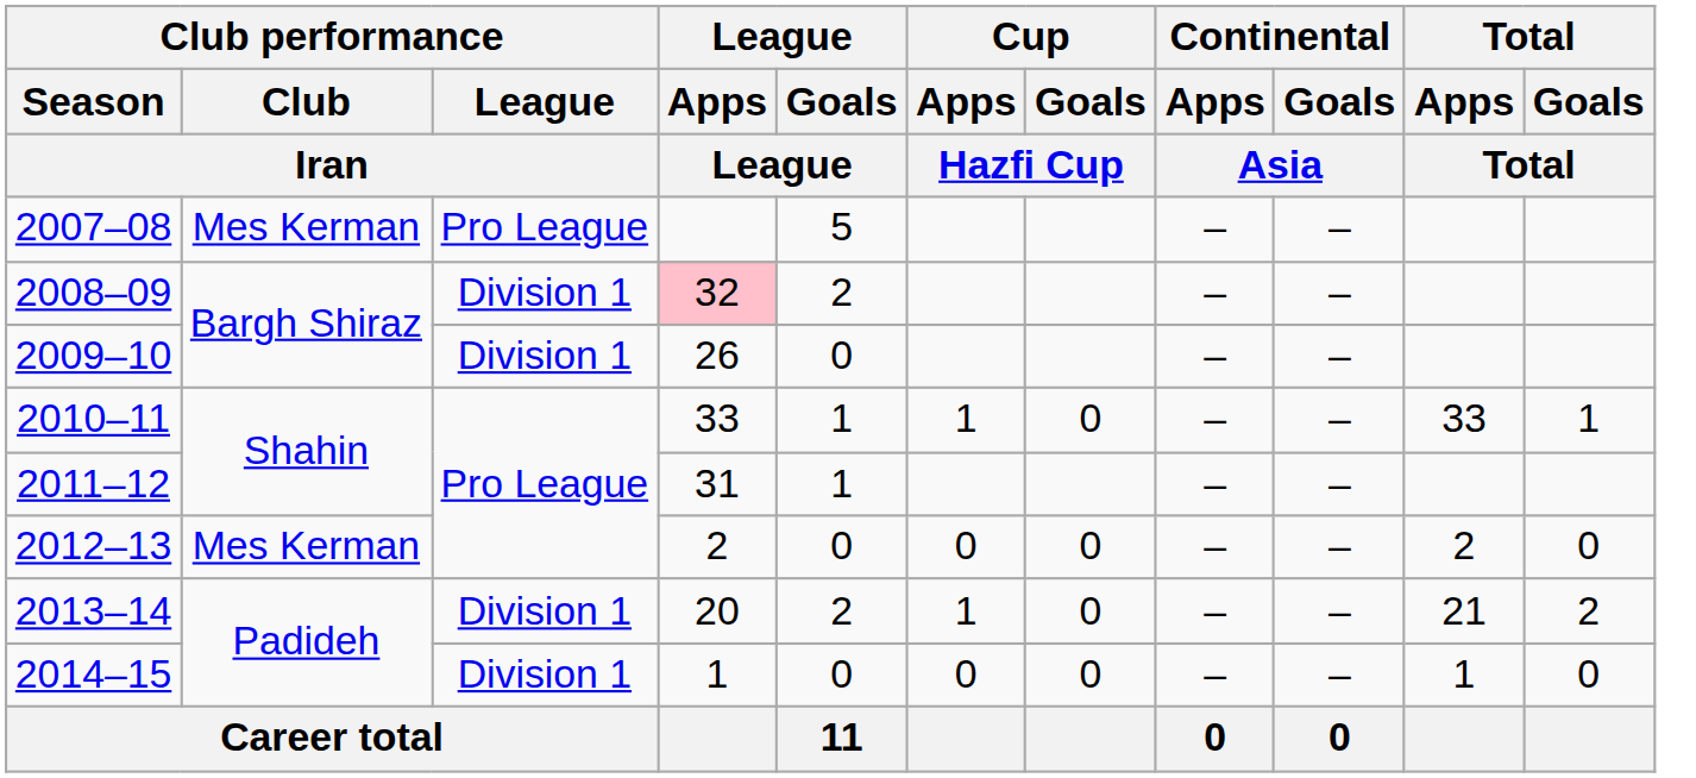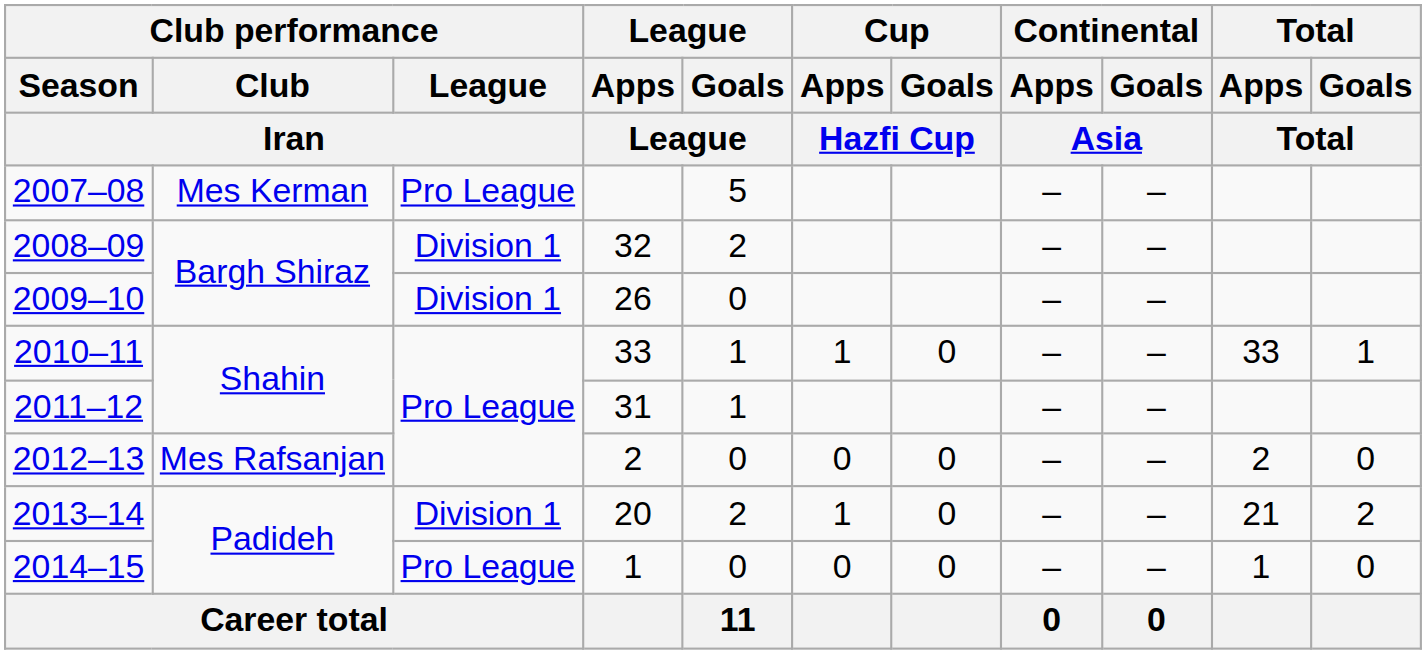 <table class="wikitable" style="text-align:center">
 <tr>
 <th colspan=3>Club performance</th>
 <th colspan=2>League</th>
 <th colspan=2>Cup</th>
 <th colspan=2>Continental</th>
 <th colspan=2>Total</th>
 </tr>
 <tr>
 <th>Season</th>
 <th>Club</th>
 <th>League</th>
 <th>Apps</th>
 <th>Goals</th>
 <th>Apps</th>
 <th>Goals</th>
 <th>Apps</th>
 <th>Goals</th>
 <th>Apps</th>
 <th>Goals</th>
 </tr>
 <tr>
 <th colspan=3>Iran</th>
 <th colspan=2>League</th>
 <th colspan=2><a href='#'>Hazfi Cup</a></th>
 <th colspan=2><a href='#'>Asia</a></th>
 <th colspan=2>Total</th>
 </tr>
 <tr>
 <td><a href='#'>2007–08</a></td>
 <td><a href='#'>Mes Kerman</a></td>
 <td><a href='#'>Pro League</a></td>
 <td></td>
 <td>5</td>
 <td></td>
 <td></td>
 <td>–</td>
 <td>–</td>
 <td></td>
 <td></td>
 </tr>
 <tr>
 <td><a href='#'>2008–09</a></td>
 <td rowspan="2"><a href='#'>Bargh Shiraz</a></td>
 <td><a href='#'>Division 1</a></td>
-<td style="background: pink;">32</td>
+<td>32</td>
 <td>2</td>
 <td></td>
 <td></td>
 <td>–</td>
 <td>–</td>
 <td></td>
 <td></td>
 </tr>
 <tr>
 <td><a href='#'>2009–10</a></td>
 <td><a href='#'>Division 1</a></td>
 <td>26</td>
 <td>0</td>
 <td></td>
 <td></td>
 <td>–</td>
 <td>–</td>
 <td></td>
 <td></td>
 </tr>
 <tr>
 <td><a href='#'>2010–11</a></td>
 <td rowspan="2"><a href='#'>Shahin</a></td>
 <td rowspan="3"><a href='#'>Pro League</a></td>
 <td>33</td>
 <td>1</td>
 <td>1</td>
 <td>0</td>
 <td>–</td>
 <td>–</td>
 <td>33</td>
 <td>1</td>
 </tr>
 <tr>
 <td><a href='#'>2011–12</a></td>
 <td>31</td>
 <td>1</td>
 <td></td>
 <td></td>
 <td>–</td>
 <td>–</td>
 <td></td>
 <td></td>
 </tr>
 <tr>
 <td><a href='#'>2012–13</a></td>
-<td><a href='#'>Mes Kerman</a></td>
+<td><a href='#'>Mes Rafsanjan</a></td>
 <td>2</td>
 <td>0</td>
 <td>0</td>
 <td>0</td>
 <td>–</td>
 <td>–</td>
 <td>2</td>
 <td>0</td>
 </tr>
 <tr>
 <td><a href='#'>2013–14</a></td>
 <td rowspan="2"><a href='#'>Padideh</a></td>
 <td><a href='#'>Division 1</a></td>
 <td>20</td>
 <td>2</td>
 <td>1</td>
 <td>0</td>
 <td>–</td>
 <td>–</td>
 <td>21</td>
 <td>2</td>
 </tr>
 <tr>
 <td><a href='#'>2014–15</a></td>
-<td><a href='#'>Division 1</a></td>
+<td><a href='#'>Pro League</a></td>
 <td>1</td>
 <td>0</td>
 <td>0</td>
 <td>0</td>
 <td>–</td>
 <td>–</td>
 <td>1</td>
 <td>0</td>
 </tr>
 <tr>
 <th colspan=3>Career total</th>
 <th></th>
 <th>11</th>
 <th></th>
 <th></th>
 <th>0</th>
 <th>0</th>
 <th></th>
 <th></th>
 </tr>
 </table>
